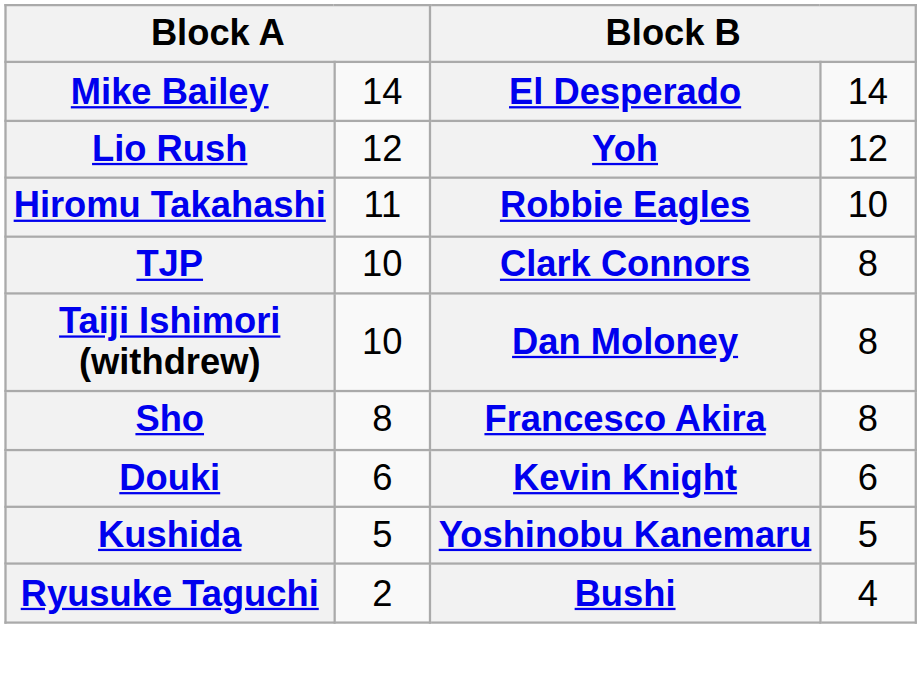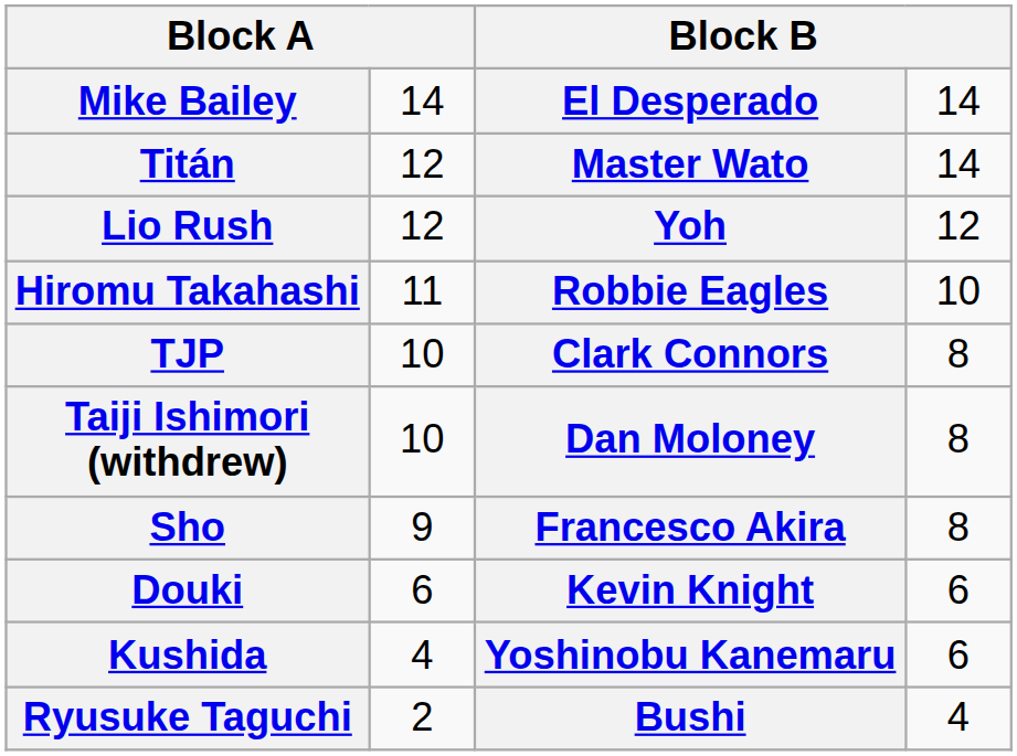 <table class="wikitable" style="margin: 1em auto 1em auto;text-align:center">
 <tr>
 <th colspan="2">Block A</th>
 <th colspan="2">Block B</th>
 </tr>
 <tr>
 <th><a href='#'>Mike Bailey</a></th>
 <td style="width:35px">14</td>
 <th><a href='#'>El Desperado</a></th>
 <td style="width:35px">14</td>
+</tr>
+<tr>
+<th><a href='#'>Titán</a></th>
+<td>12</td>
+<th><a href='#'>Master Wato</a></th>
+<td>14</td>
 </tr>
 <tr>
 <th><a href='#'>Lio Rush</a></th>
 <td>12</td>
 <th><a href='#'>Yoh</a></th>
 <td>12</td>
 </tr>
 <tr>
 <th><a href='#'>Hiromu Takahashi</a></th>
 <td>11</td>
 <th><a href='#'>Robbie Eagles</a></th>
 <td>10</td>
 </tr>
 <tr>
 <th><a href='#'>TJP</a></th>
 <td>10</td>
 <th><a href='#'>Clark Connors</a></th>
 <td>8</td>
 </tr>
 <tr>
 <th><a href='#'>Taiji Ishimori</a><br>(withdrew)</th>
 <td>10</td>
 <th><a href='#'>Dan Moloney</a></th>
 <td>8</td>
 </tr>
 <tr>
 <th><a href='#'>Sho</a></th>
-<td>8</td>
+<td>9</td>
 <th><a href='#'>Francesco Akira</a></th>
 <td>8</td>
 </tr>
 <tr>
 <th><a href='#'>Douki</a></th>
 <td>6</td>
 <th><a href='#'>Kevin Knight</a></th>
 <td>6</td>
 </tr>
 <tr>
 <th><a href='#'>Kushida</a></th>
-<td>5</td>
+<td>4</td>
 <th><a href='#'>Yoshinobu Kanemaru</a></th>
-<td>5</td>
+<td>6</td>
 </tr>
 <tr>
 <th><a href='#'>Ryusuke Taguchi</a></th>
 <td>2</td>
 <th><a href='#'>Bushi</a></th>
 <td>4</td>
 </tr>
 </table>
